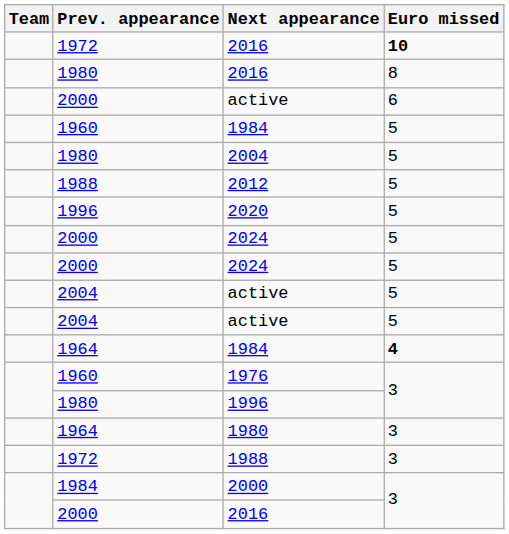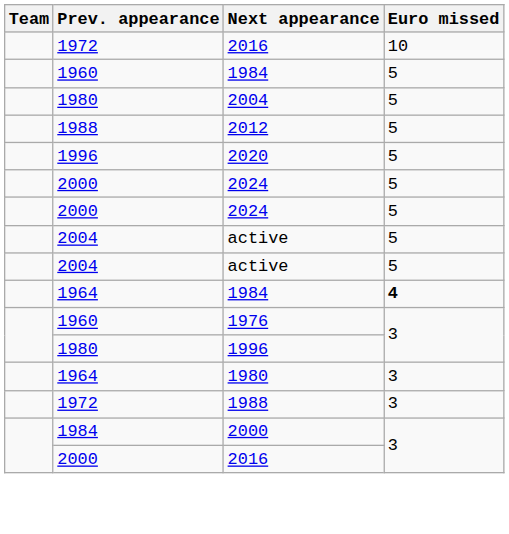 <table class="wikitable">
 <tr>
 <th>Team</th>
 <th>Prev. appearance</th>
 <th>Next appearance</th>
 <th>Euro missed</th>
 </tr>
 <tr>
 <td></td>
 <td><a href='#'>1972</a></td>
 <td><a href='#'>2016</a></td>
-<td><strong>10</strong></td>
-</tr>
-<tr>
-<td></td>
-<td><a href='#'>1980</a></td>
-<td><a href='#'>2016</a></td>
-<td>8</td>
-</tr>
-<tr>
-<td></td>
-<td><a href='#'>2000</a></td>
-<td>active</td>
-<td>6</td>
+<td>10</td>
 </tr>
 <tr>
 <td></td>
 <td><a href='#'>1960</a></td>
 <td><a href='#'>1984</a></td>
 <td>5</td>
 </tr>
 <tr>
 <td></td>
 <td><a href='#'>1980</a></td>
 <td><a href='#'>2004</a></td>
 <td>5</td>
 </tr>
 <tr>
 <td></td>
 <td><a href='#'>1988</a></td>
 <td><a href='#'>2012</a></td>
 <td>5</td>
 </tr>
 <tr>
 <td></td>
 <td><a href='#'>1996</a></td>
 <td><a href='#'>2020</a></td>
 <td>5</td>
 </tr>
 <tr>
 <td></td>
 <td><a href='#'>2000</a></td>
 <td><a href='#'>2024</a></td>
 <td>5</td>
 </tr>
 <tr>
 <td></td>
 <td><a href='#'>2000</a></td>
 <td><a href='#'>2024</a></td>
 <td>5</td>
 </tr>
 <tr>
 <td></td>
 <td><a href='#'>2004</a></td>
 <td>active</td>
 <td>5</td>
 </tr>
 <tr>
 <td></td>
 <td><a href='#'>2004</a></td>
 <td>active</td>
 <td>5</td>
 </tr>
 <tr>
 <td></td>
 <td><a href='#'>1964</a></td>
 <td><a href='#'>1984</a></td>
 <td><strong>4</strong></td>
 </tr>
 <tr>
 <td rowspan="2"></td>
 <td><a href='#'>1960</a></td>
 <td><a href='#'>1976</a></td>
 <td rowspan="2">3</td>
 </tr>
 <tr>
 <td><a href='#'>1980</a></td>
 <td><a href='#'>1996</a></td>
 </tr>
 <tr>
 <td></td>
 <td><a href='#'>1964</a></td>
 <td><a href='#'>1980</a></td>
 <td>3</td>
 </tr>
 <tr>
 <td></td>
 <td><a href='#'>1972</a></td>
 <td><a href='#'>1988</a></td>
 <td>3</td>
 </tr>
 <tr>
 <td rowspan="2"></td>
 <td><a href='#'>1984</a></td>
 <td><a href='#'>2000</a></td>
 <td rowspan="2">3</td>
 </tr>
 <tr>
 <td><a href='#'>2000</a></td>
 <td><a href='#'>2016</a></td>
 </tr>
 </table>
